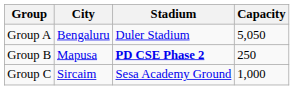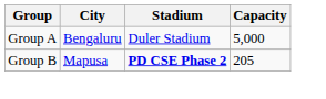 <table class="wikitable sortable">
 <tr>
 <th>Group</th>
 <th>City</th>
 <th>Stadium</th>
 <th>Capacity</th>
 </tr>
 <tr>
 <td>Group A</td>
 <td><a href='#'>Bengaluru</a></td>
 <td><a href='#'>Duler Stadium</a></td>
-<td>5,050</td>
+<td>5,000</td>
 </tr>
 <tr>
 <td>Group B</td>
 <td><a href='#'>Mapusa</a></td>
 <td><strong><a href='#'>PD CSE Phase 2</a></strong></td>
-<td>250</td>
-</tr>
-<tr>
-<td>Group C</td>
-<td><a href='#'>Sircaim</a></td>
-<td><a href='#'>Sesa Academy Ground</a></td>
-<td>1,000</td>
+<td>205</td>
 </tr>
 </table>
